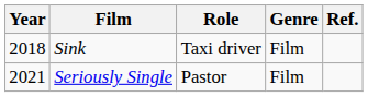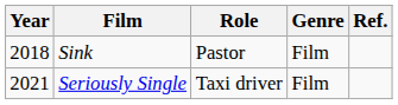 <table class="wikitable">
 <tr>
 <th>Year</th>
 <th>Film</th>
 <th>Role</th>
 <th>Genre</th>
 <th>Ref.</th>
 </tr>
 <tr>
 <td>2018</td>
 <td><em>Sink</em></td>
-<td>Taxi driver</td>
+<td>Pastor</td>
 <td>Film</td>
 <td></td>
 </tr>
 <tr>
 <td>2021</td>
 <td><em><a href='#'>Seriously Single</a></em></td>
-<td>Pastor</td>
+<td>Taxi driver</td>
 <td>Film</td>
 <td></td>
 </tr>
 </table>
